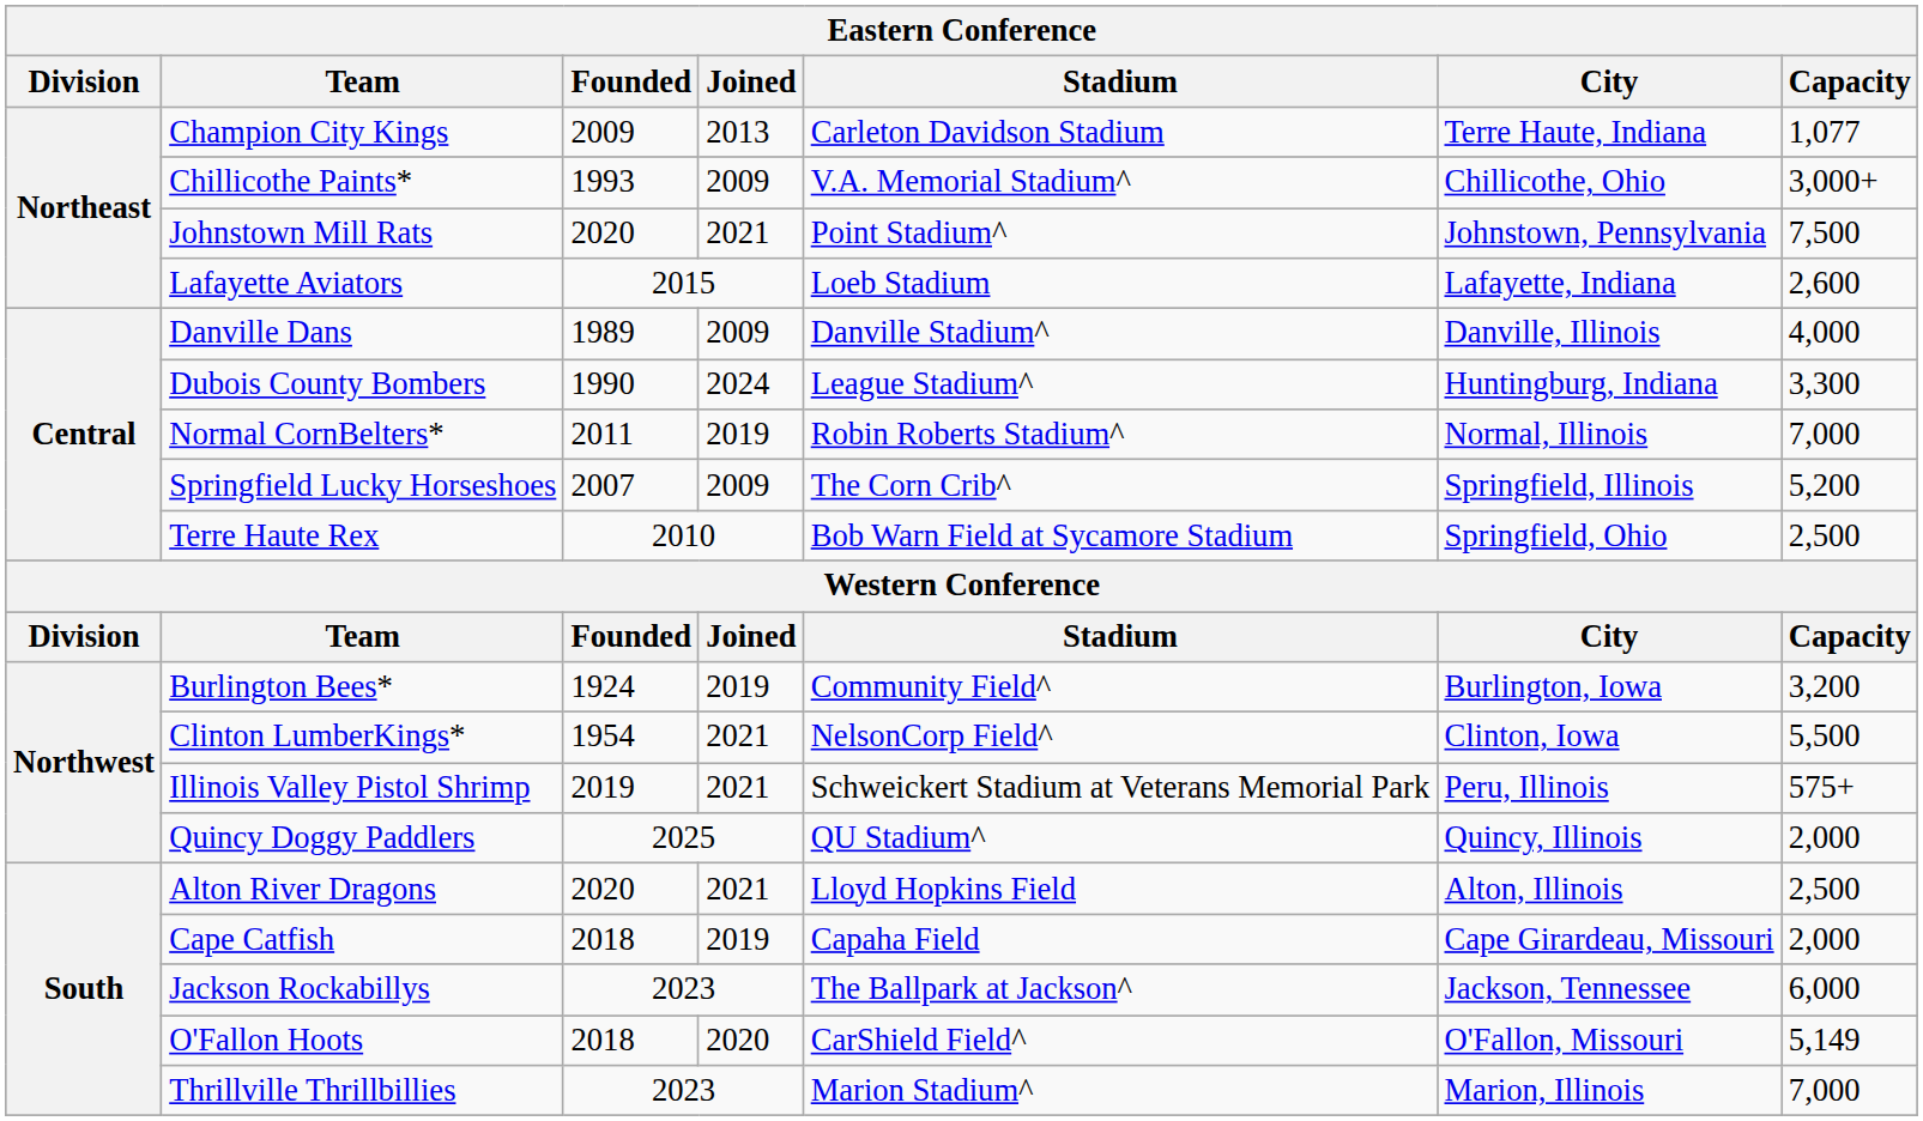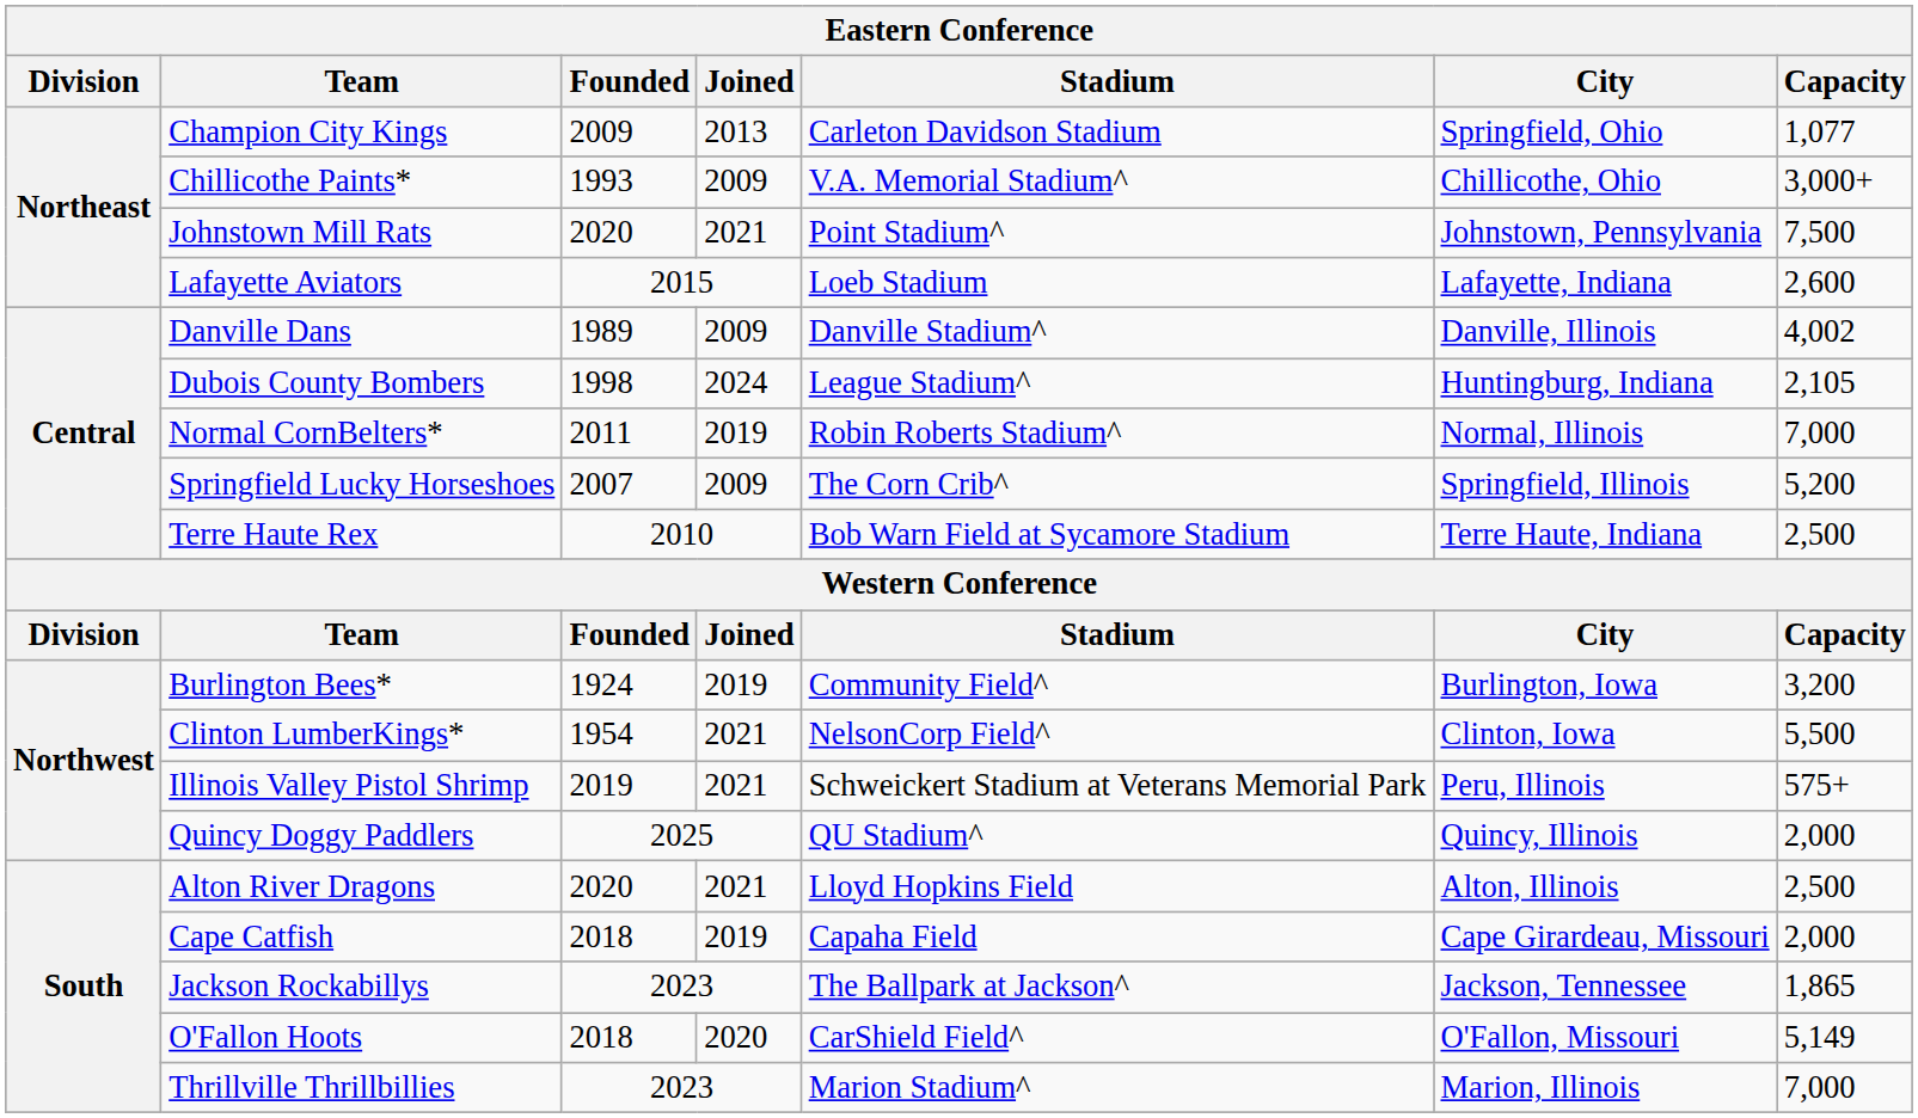 <table class="wikitable">
 <tr>
 <th colspan="7">Eastern Conference</th>
 </tr>
 <tr>
 <th>Division</th>
 <th>Team</th>
 <th>Founded</th>
 <th>Joined</th>
 <th>Stadium</th>
 <th>City</th>
 <th>Capacity</th>
 </tr>
 <tr>
 <th rowspan="4">Northeast</th>
 <td><a href='#'>Champion City Kings</a></td>
 <td>2009</td>
 <td>2013</td>
 <td><a href='#'>Carleton Davidson Stadium</a></td>
-<td><a href='#'>Terre Haute, Indiana</a></td>
+<td><a href='#'>Springfield, Ohio</a></td>
 <td>1,077</td>
 </tr>
 <tr>
 <td><a href='#'>Chillicothe Paints</a>*</td>
 <td>1993</td>
 <td>2009</td>
 <td><a href='#'>V.A. Memorial Stadium</a>^</td>
 <td><a href='#'>Chillicothe, Ohio</a></td>
 <td>3,000+</td>
 </tr>
 <tr>
 <td><a href='#'>Johnstown Mill Rats</a></td>
 <td>2020</td>
 <td>2021</td>
 <td><a href='#'>Point Stadium</a>^</td>
 <td><a href='#'>Johnstown, Pennsylvania</a></td>
 <td>7,500</td>
 </tr>
 <tr>
 <td><a href='#'>Lafayette Aviators</a></td>
 <td colspan="2" style="text-align:center;">2015</td>
 <td><a href='#'>Loeb Stadium</a></td>
 <td><a href='#'>Lafayette, Indiana</a></td>
 <td>2,600</td>
 </tr>
 <tr>
 <th rowspan="5">Central</th>
 <td><a href='#'>Danville Dans</a></td>
 <td>1989</td>
 <td>2009</td>
 <td><a href='#'>Danville Stadium</a>^</td>
 <td><a href='#'>Danville, Illinois</a></td>
-<td>4,000</td>
+<td>4,002</td>
 </tr>
 <tr>
 <td><a href='#'>Dubois County Bombers</a></td>
-<td>1990</td>
+<td>1998</td>
 <td>2024</td>
 <td><a href='#'>League Stadium</a>^</td>
 <td><a href='#'>Huntingburg, Indiana</a></td>
-<td>3,300</td>
+<td>2,105</td>
 </tr>
 <tr>
 <td><a href='#'>Normal CornBelters</a>*</td>
 <td>2011</td>
 <td>2019</td>
 <td><a href='#'>Robin Roberts Stadium</a>^</td>
 <td><a href='#'>Normal, Illinois</a></td>
 <td>7,000</td>
 </tr>
 <tr>
 <td><a href='#'>Springfield Lucky Horseshoes</a></td>
 <td>2007</td>
 <td>2009</td>
 <td><a href='#'>The Corn Crib</a>^</td>
 <td><a href='#'>Springfield, Illinois</a></td>
 <td>5,200</td>
 </tr>
 <tr>
 <td><a href='#'>Terre Haute Rex</a></td>
 <td colspan="2" style="text-align:center;">2010</td>
 <td><a href='#'>Bob Warn Field at Sycamore Stadium</a></td>
-<td><a href='#'>Springfield, Ohio</a></td>
+<td><a href='#'>Terre Haute, Indiana</a></td>
 <td>2,500</td>
 </tr>
 <tr>
 <th colspan="7">Western Conference</th>
 </tr>
 <tr>
 <th>Division</th>
 <th>Team</th>
 <th>Founded</th>
 <th>Joined</th>
 <th>Stadium</th>
 <th>City</th>
 <th>Capacity</th>
 </tr>
 <tr>
 <th rowspan="4">Northwest</th>
 <td><a href='#'>Burlington Bees</a>*</td>
 <td>1924</td>
 <td>2019</td>
 <td><a href='#'>Community Field</a>^</td>
 <td><a href='#'>Burlington, Iowa</a></td>
 <td>3,200</td>
 </tr>
 <tr>
 <td><a href='#'>Clinton LumberKings</a>*</td>
 <td>1954</td>
 <td>2021</td>
 <td><a href='#'>NelsonCorp Field</a>^</td>
 <td><a href='#'>Clinton, Iowa</a></td>
 <td>5,500</td>
 </tr>
 <tr>
 <td><a href='#'>Illinois Valley Pistol Shrimp</a></td>
 <td>2019</td>
 <td>2021</td>
 <td>Schweickert Stadium at Veterans Memorial Park</td>
 <td><a href='#'>Peru, Illinois</a></td>
 <td>575+</td>
 </tr>
 <tr>
 <td><a href='#'>Quincy Doggy Paddlers</a></td>
 <td colspan="2" style="text-align:center;">2025</td>
 <td><a href='#'>QU Stadium</a>^</td>
 <td><a href='#'>Quincy, Illinois</a></td>
 <td>2,000</td>
 </tr>
 <tr>
 <th rowspan="5">South</th>
 <td><a href='#'>Alton River Dragons</a></td>
 <td>2020</td>
 <td>2021</td>
 <td><a href='#'>Lloyd Hopkins Field</a></td>
 <td><a href='#'>Alton, Illinois</a></td>
 <td>2,500</td>
 </tr>
 <tr>
 <td><a href='#'>Cape Catfish</a></td>
 <td>2018</td>
 <td>2019</td>
 <td><a href='#'>Capaha Field</a></td>
 <td><a href='#'>Cape Girardeau, Missouri</a></td>
 <td>2,000</td>
 </tr>
 <tr>
 <td><a href='#'>Jackson Rockabillys</a></td>
 <td colspan="2" style="text-align:center;">2023</td>
 <td><a href='#'>The Ballpark at Jackson</a>^</td>
 <td><a href='#'>Jackson, Tennessee</a></td>
-<td>6,000</td>
+<td>1,865</td>
 </tr>
 <tr>
 <td><a href='#'>O'Fallon Hoots</a></td>
 <td>2018</td>
 <td>2020</td>
 <td><a href='#'>CarShield Field</a>^</td>
 <td><a href='#'>O'Fallon, Missouri</a></td>
 <td>5,149</td>
 </tr>
 <tr>
 <td><a href='#'>Thrillville Thrillbillies</a></td>
 <td colspan="2" style="text-align:center;">2023</td>
 <td><a href='#'>Marion Stadium</a>^</td>
 <td><a href='#'>Marion, Illinois</a></td>
 <td>7,000</td>
 </tr>
 </table>
